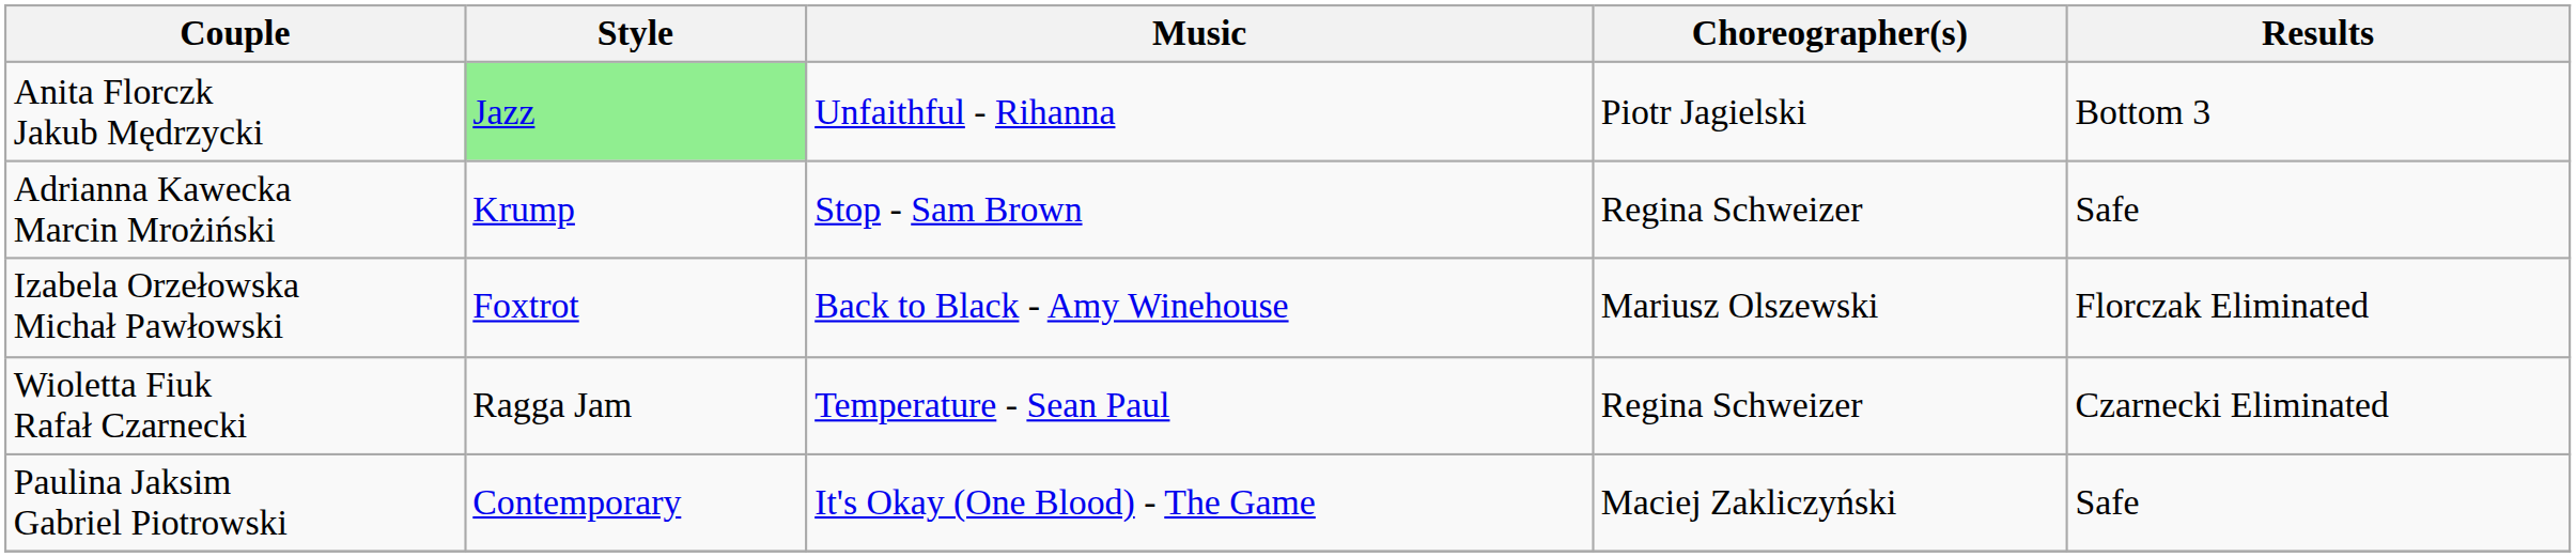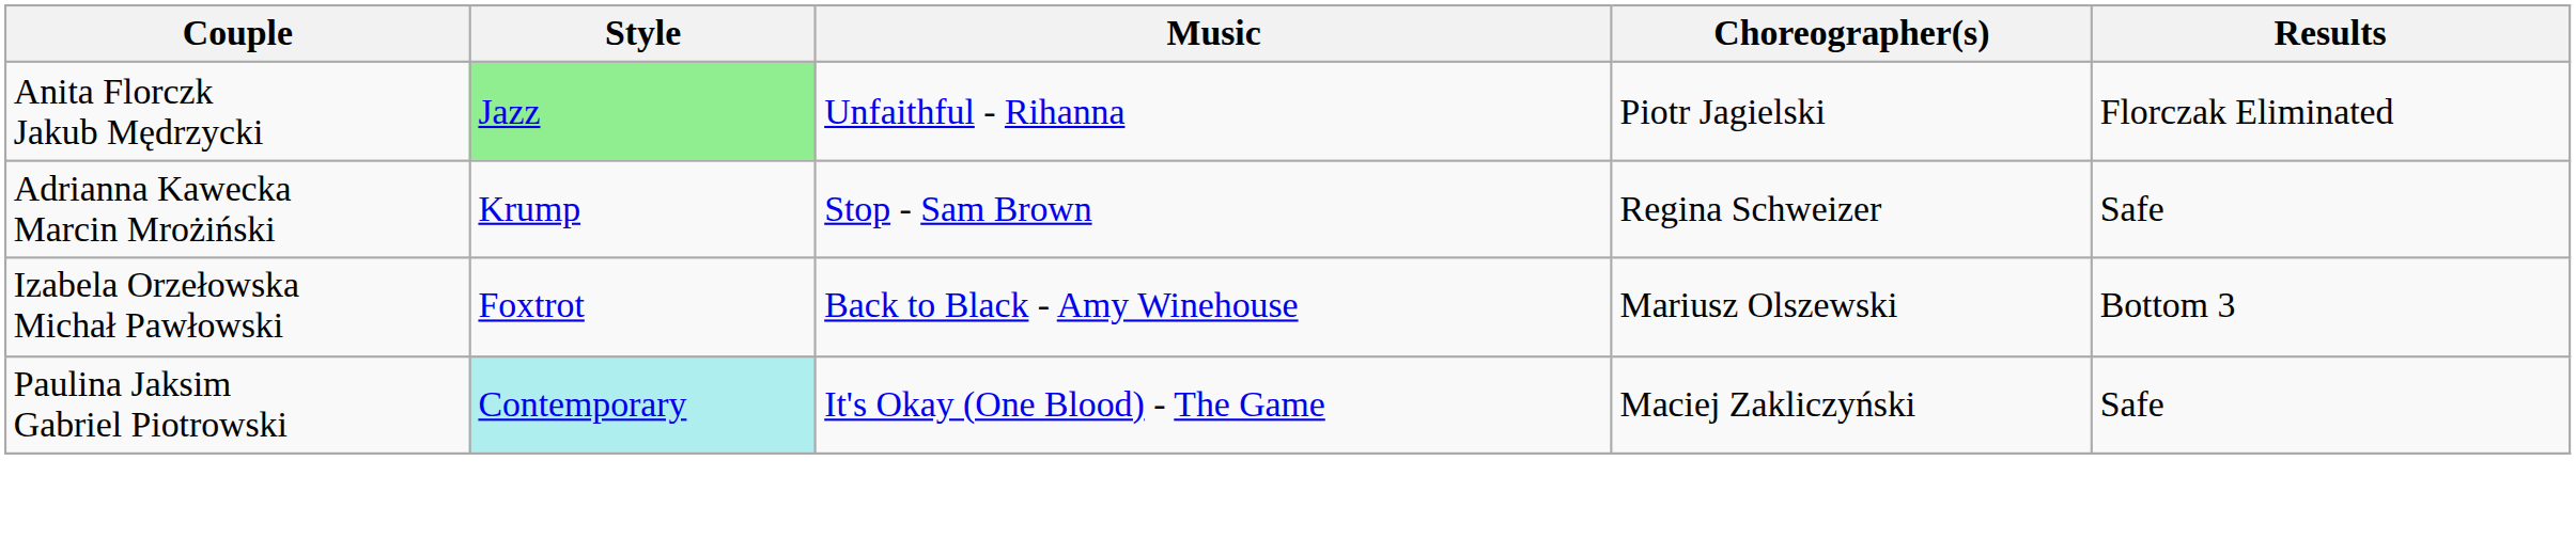 <table class="wikitable" width="90%">
 <tr>
 <th>Couple</th>
 <th>Style</th>
 <th>Music</th>
 <th>Choreographer(s)</th>
 <th>Results</th>
 </tr>
 <tr>
 <td>Anita Florczk<br>Jakub Mędrzycki</td>
 <td style="background: lightgreen;"><a href='#'>Jazz</a></td>
 <td><a href='#'>Unfaithful</a> - <a href='#'>Rihanna</a></td>
 <td>Piotr Jagielski</td>
-<td>Bottom 3</td>
+<td>Florczak Eliminated</td>
 </tr>
 <tr>
 <td>Adrianna Kawecka<br>Marcin Mrożiński</td>
 <td><a href='#'>Krump</a></td>
 <td><a href='#'>Stop</a> - <a href='#'>Sam Brown</a></td>
 <td>Regina Schweizer</td>
 <td>Safe</td>
 </tr>
 <tr>
 <td>Izabela Orzełowska<br>Michał Pawłowski</td>
 <td><a href='#'>Foxtrot</a></td>
 <td><a href='#'>Back to Black</a> - <a href='#'>Amy Winehouse</a></td>
 <td>Mariusz Olszewski</td>
-<td>Florczak Eliminated</td>
-</tr>
-<tr>
-<td>Wioletta Fiuk<br>Rafał Czarnecki</td>
-<td>Ragga Jam</td>
-<td><a href='#'>Temperature</a> - <a href='#'>Sean Paul</a></td>
-<td>Regina Schweizer</td>
-<td>Czarnecki Eliminated</td>
+<td>Bottom 3</td>
 </tr>
 <tr>
 <td>Paulina Jaksim<br>Gabriel Piotrowski</td>
-<td><a href='#'>Contemporary</a></td>
+<td style="background: paleturquoise;"><a href='#'>Contemporary</a></td>
 <td><a href='#'>It's Okay (One Blood)</a> - <a href='#'>The Game</a></td>
 <td>Maciej Zakliczyński</td>
 <td>Safe</td>
 </tr>
 <tr>
 </tr>
 </table>
